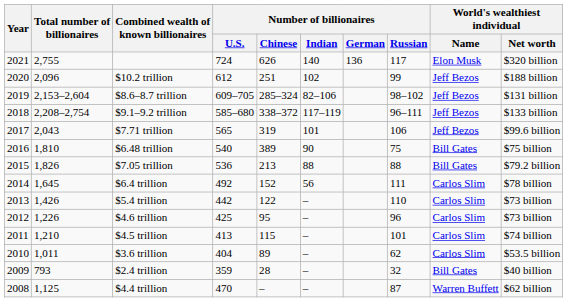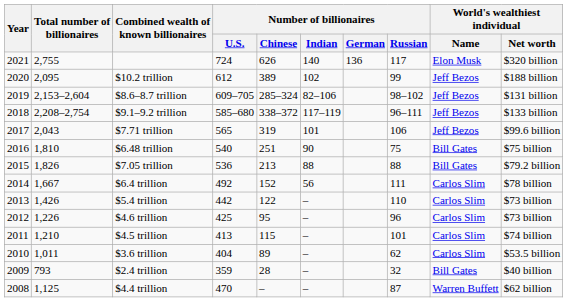 <table class="wikitable sortable">
 <tr>
 <th rowspan=2>Year</th>
 <th rowspan=2>Total number of<br>billionaires</th>
 <th rowspan=2>Combined wealth of<br>known billionaires</th>
 <th colspan=5>Number of billionaires</th>
 <th colspan="2">World's wealthiest<br>individual</th>
 </tr>
 <tr>
 <th><a href='#'>U.S.</a></th>
 <th><a href='#'>Chinese</a></th>
 <th><a href='#'>Indian</a></th>
 <th><a href='#'>German</a></th>
 <th><a href='#'>Russian</a></th>
 <th>Name</th>
 <th>Net worth</th>
 </tr>
 <tr>
 <td>2021</td>
 <td>2,755</td>
 <td></td>
 <td>724</td>
 <td>626</td>
 <td>140</td>
 <td>136</td>
 <td>117</td>
 <td><a href='#'>Elon Musk</a></td>
 <td>$320 billion</td>
 </tr>
 <tr>
 <td>2020</td>
-<td>2,096</td>
+<td>2,095</td>
 <td>$10.2 trillion</td>
 <td>612</td>
-<td>251</td>
+<td>389</td>
 <td>102</td>
 <td></td>
 <td>99</td>
 <td><a href='#'>Jeff Bezos</a></td>
 <td>$188 billion</td>
 </tr>
 <tr>
 <td>2019</td>
 <td>2,153–2,604</td>
 <td>$8.6–8.7 trillion</td>
 <td>609–705</td>
 <td>285–324</td>
 <td>82–106</td>
 <td></td>
 <td>98–102</td>
 <td><a href='#'>Jeff Bezos</a></td>
 <td>$131 billion</td>
 </tr>
 <tr>
 <td>2018</td>
 <td>2,208–2,754</td>
 <td>$9.1–9.2 trillion</td>
 <td>585–680</td>
 <td>338–372</td>
 <td>117–119</td>
 <td></td>
 <td>96–111</td>
 <td><a href='#'>Jeff Bezos</a></td>
 <td>$133 billion</td>
 </tr>
 <tr>
 <td>2017</td>
 <td>2,043</td>
 <td>$7.71 trillion</td>
 <td>565</td>
 <td>319</td>
 <td>101</td>
 <td></td>
 <td>106</td>
 <td><a href='#'>Jeff Bezos</a></td>
 <td>$99.6 billion</td>
 </tr>
 <tr>
 <td>2016</td>
 <td>1,810</td>
 <td>$6.48 trillion</td>
 <td>540</td>
-<td>389</td>
+<td>251</td>
 <td>90</td>
 <td></td>
 <td>75</td>
 <td><a href='#'>Bill Gates</a></td>
 <td>$75 billion</td>
 </tr>
 <tr>
 <td>2015</td>
 <td>1,826</td>
 <td>$7.05 trillion</td>
 <td>536</td>
 <td>213</td>
 <td>88</td>
 <td></td>
 <td>88</td>
 <td><a href='#'>Bill Gates</a></td>
 <td>$79.2 billion</td>
 </tr>
 <tr>
 <td>2014</td>
-<td>1,645</td>
+<td>1,667</td>
 <td>$6.4 trillion</td>
 <td>492</td>
 <td>152</td>
 <td>56</td>
 <td></td>
 <td>111</td>
 <td><a href='#'>Carlos Slim</a></td>
 <td>$78 billion</td>
 </tr>
 <tr>
 <td>2013</td>
 <td>1,426</td>
 <td>$5.4 trillion</td>
 <td>442</td>
 <td>122</td>
 <td>–</td>
 <td></td>
 <td>110</td>
 <td><a href='#'>Carlos Slim</a></td>
 <td>$73 billion</td>
 </tr>
 <tr>
 <td>2012</td>
 <td>1,226</td>
 <td>$4.6 trillion</td>
 <td>425</td>
 <td>95</td>
 <td>–</td>
 <td></td>
 <td>96</td>
 <td><a href='#'>Carlos Slim</a></td>
 <td>$73 billion</td>
 </tr>
 <tr>
 <td>2011</td>
 <td>1,210</td>
 <td>$4.5 trillion</td>
 <td>413</td>
 <td>115</td>
 <td>–</td>
 <td></td>
 <td>101</td>
 <td><a href='#'>Carlos Slim</a></td>
 <td>$74 billion</td>
 </tr>
 <tr>
 <td>2010</td>
 <td>1,011</td>
 <td>$3.6 trillion</td>
 <td>404</td>
 <td>89</td>
 <td>–</td>
 <td></td>
 <td>62</td>
 <td><a href='#'>Carlos Slim</a></td>
 <td>$53.5 billion</td>
 </tr>
 <tr>
 <td>2009</td>
 <td>793</td>
 <td>$2.4 trillion</td>
 <td>359</td>
 <td>28</td>
 <td>–</td>
 <td></td>
 <td>32</td>
 <td><a href='#'>Bill Gates</a></td>
 <td>$40 billion</td>
 </tr>
 <tr>
 <td>2008</td>
 <td>1,125</td>
 <td>$4.4 trillion</td>
 <td>470</td>
 <td>–</td>
 <td>–</td>
 <td></td>
 <td>87</td>
 <td><a href='#'>Warren Buffett</a></td>
 <td>$62 billion</td>
 </tr>
 </table>
